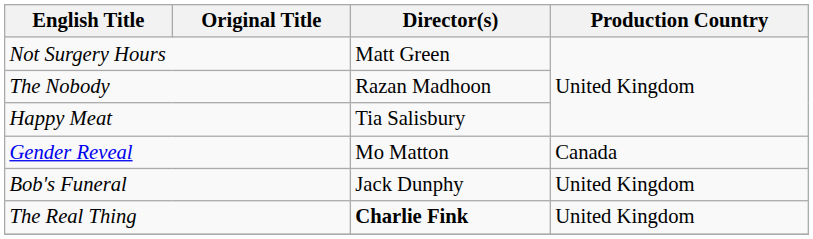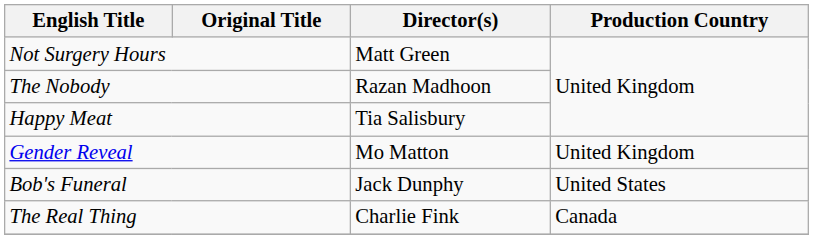 <table class="wikitable" style="width:100%; margin-bottom:4px">
 <tr>
 <th>English Title</th>
 <th>Original Title</th>
 <th>Director(s)</th>
 <th>Production Country</th>
 </tr>
 <tr>
 <td colspan="2"><em>Not Surgery Hours</em></td>
 <td>Matt Green</td>
 <td rowspan="3">United Kingdom</td>
 </tr>
 <tr>
 <td colspan="2"><em>The Nobody</em></td>
 <td>Razan Madhoon</td>
 </tr>
 <tr>
 <td colspan="2"><em>Happy Meat</em></td>
 <td>Tia Salisbury</td>
 </tr>
 <tr>
 <td colspan="2"><em><a href='#'>Gender Reveal</a></em></td>
 <td>Mo Matton</td>
-<td>Canada</td>
+<td>United Kingdom</td>
 </tr>
 <tr>
 <td colspan="2"><em>Bob's Funeral</em></td>
 <td>Jack Dunphy</td>
-<td>United Kingdom</td>
+<td>United States</td>
 </tr>
 <tr>
 <td colspan="2"><em>The Real Thing</em></td>
-<td><strong>Charlie Fink</strong></td>
-<td>United Kingdom</td>
+<td>Charlie Fink</td>
+<td>Canada</td>
 </tr>
 <tr>
 </tr>
 </table>
